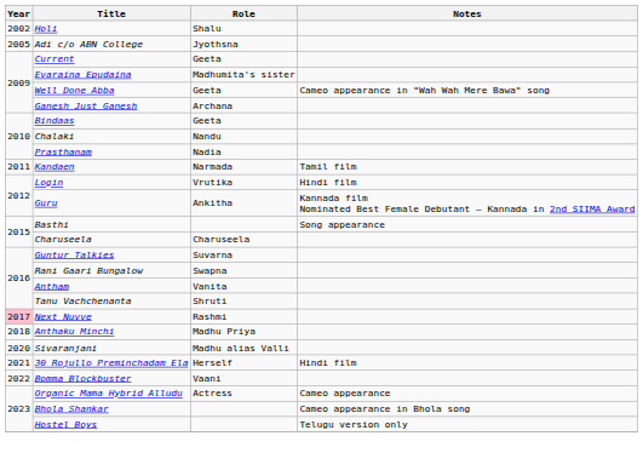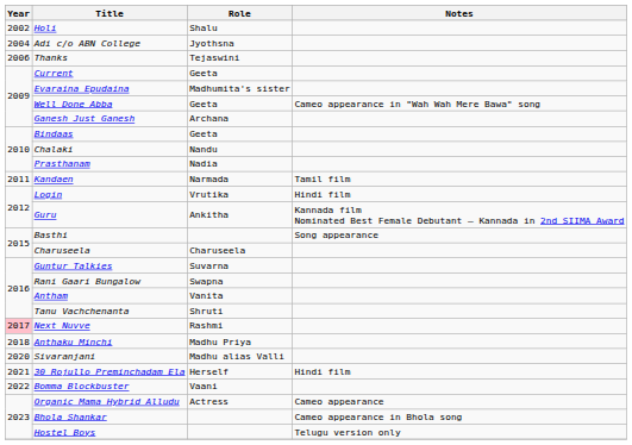 <table class="wikitable">
 <tr style="background:#ccc; text-align:center;">
 <th>Year</th>
 <th>Title</th>
 <th>Role</th>
 <th>Notes</th>
 </tr>
 <tr>
 <td>2002</td>
 <td><em><a href='#'>Holi</a></em></td>
 <td>Shalu</td>
 <td></td>
 </tr>
 <tr>
-<td>2005</td>
+<td>2004</td>
 <td><em>Adi c/o ABN College</em></td>
 <td>Jyothsna</td>
+<td></td>
+</tr>
+<tr>
+<td>2006</td>
+<td><em>Thanks</em></td>
+<td>Tejaswini</td>
 <td></td>
 </tr>
 <tr>
 <td rowspan=4>2009</td>
 <td><em><a href='#'>Current</a></em></td>
 <td>Geeta</td>
 <td></td>
 </tr>
 <tr>
 <td><em><a href='#'>Evaraina Epudaina</a></em></td>
 <td>Madhumita's sister</td>
 <td></td>
 </tr>
 <tr>
 <td><em><a href='#'>Well Done Abba</a></em></td>
 <td>Geeta</td>
 <td>Cameo appearance in "Wah Wah Mere Bawa" song</td>
 </tr>
 <tr>
 <td><em><a href='#'>Ganesh Just Ganesh</a></em></td>
 <td>Archana</td>
 <td></td>
 </tr>
 <tr>
 <td rowspan=3>2010</td>
 <td><em><a href='#'>Bindaas</a></em></td>
 <td>Geeta</td>
 <td></td>
 </tr>
 <tr>
 <td><em>Chalaki</em></td>
 <td>Nandu</td>
 <td></td>
 </tr>
 <tr>
 <td><em><a href='#'>Prasthanam</a></em></td>
 <td>Nadia</td>
 <td></td>
 </tr>
 <tr>
 <td>2011</td>
 <td><em><a href='#'>Kandaen</a></em></td>
 <td>Narmada</td>
 <td>Tamil film</td>
 </tr>
 <tr>
 <td rowspan=2>2012</td>
 <td><em><a href='#'>Login</a></em></td>
 <td>Vrutika</td>
 <td>Hindi film</td>
 </tr>
 <tr>
 <td><em><a href='#'>Guru</a></em></td>
 <td>Ankitha</td>
 <td>Kannada film<br>Nominated Best Female Debutant – Kannada in <a href='#'>2nd SIIMA Award</a></td>
 </tr>
 <tr>
 <td rowspan=2>2015</td>
 <td><em>Basthi</em></td>
 <td></td>
 <td>Song appearance</td>
 </tr>
 <tr>
 <td><em>Charuseela</em></td>
 <td>Charuseela</td>
 <td></td>
 </tr>
 <tr>
 <td rowspan=4>2016</td>
 <td><em><a href='#'>Guntur Talkies</a></em></td>
 <td>Suvarna</td>
 <td></td>
 </tr>
 <tr>
 <td><em>Rani Gaari Bungalow</em></td>
 <td>Swapna</td>
 <td></td>
 </tr>
 <tr>
 <td><em><a href='#'>Antham</a></em></td>
 <td>Vanita</td>
 <td></td>
 </tr>
 <tr>
 <td><em>Tanu Vachchenanta</em></td>
 <td>Shruti</td>
 <td></td>
 </tr>
 <tr>
 <td style="background: pink;">2017</td>
 <td><em> <a href='#'>Next Nuvve</a></em></td>
 <td>Rashmi</td>
 <td></td>
 </tr>
 <tr>
 <td>2018</td>
 <td><em> <a href='#'>Anthaku Minchi</a></em></td>
 <td>Madhu Priya</td>
 <td></td>
 </tr>
 <tr>
 <td>2020</td>
 <td><em>Sivaranjani</em></td>
 <td>Madhu alias Valli</td>
 <td></td>
 </tr>
 <tr>
 <td>2021</td>
 <td><em><a href='#'>30 Rojullo Preminchadam Ela</a></em></td>
 <td>Herself</td>
 <td>Hindi film</td>
 </tr>
 <tr>
 <td>2022</td>
 <td><em><a href='#'>Bomma Blockbuster</a></em></td>
 <td>Vaani</td>
 <td></td>
 </tr>
 <tr>
 <td rowspan=3>2023</td>
 <td><em> <a href='#'>Organic Mama Hybrid Alludu</a></em></td>
 <td>Actress</td>
 <td>Cameo appearance</td>
 </tr>
 <tr>
 <td><em><a href='#'>Bhola Shankar</a></em></td>
 <td></td>
 <td>Cameo appearance in Bhola song</td>
 </tr>
 <tr>
 <td><em><a href='#'>Hostel Boys</a></em></td>
 <td></td>
 <td>Telugu version only</td>
 </tr>
 <tr>
 </tr>
 </table>
